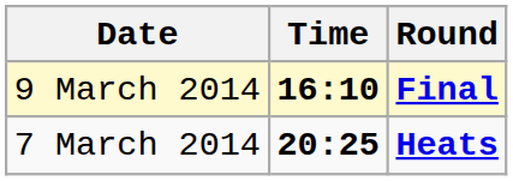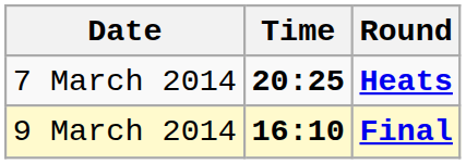 <table class="wikitable">
 <tr>
 <th>Date</th>
 <th>Time</th>
 <th>Round</th>
 </tr>
+<tr>
+<td>7 March 2014</td>
+<td><strong>20:25</strong></td>
+<td><strong><a href='#'>Heats</a></strong></td>
+</tr>
 <tr style=background:lemonchiffon>
 <td>9 March 2014</td>
 <td><strong>16:10</strong></td>
 <td><strong><a href='#'>Final</a></strong></td>
 </tr>
-<tr>
-<td>7 March 2014</td>
-<td><strong>20:25</strong></td>
-<td><strong><a href='#'>Heats</a></strong></td>
-</tr>
 </table>
